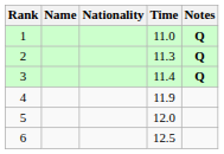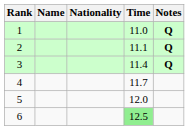 <table class="wikitable sortable" style="text-align:center">
 <tr>
 <th>Rank</th>
 <th>Name</th>
 <th>Nationality</th>
 <th>Time</th>
 <th>Notes</th>
 </tr>
 <tr bgcolor=ccffcc>
 <td>1</td>
 <td align=left></td>
 <td align=left></td>
 <td>11.0</td>
 <td><strong>Q</strong></td>
 </tr>
 <tr bgcolor=ccffcc>
 <td>2</td>
 <td align=left></td>
 <td align=left></td>
-<td>11.3</td>
+<td>11.1</td>
 <td><strong>Q</strong></td>
 </tr>
 <tr bgcolor=ccffcc>
 <td>3</td>
 <td align=left></td>
 <td align=left></td>
 <td>11.4</td>
 <td><strong>Q</strong></td>
 </tr>
 <tr>
 <td>4</td>
 <td align=left></td>
 <td align=left></td>
-<td>11.9</td>
+<td>11.7</td>
 <td></td>
 </tr>
 <tr>
 <td>5</td>
 <td align=left></td>
 <td align=left></td>
 <td>12.0</td>
 <td></td>
 </tr>
 <tr>
 <td>6</td>
 <td align=left></td>
 <td align=left></td>
-<td>12.5</td>
+<td style="background: lightgreen;">12.5</td>
 <td></td>
 </tr>
 </table>
